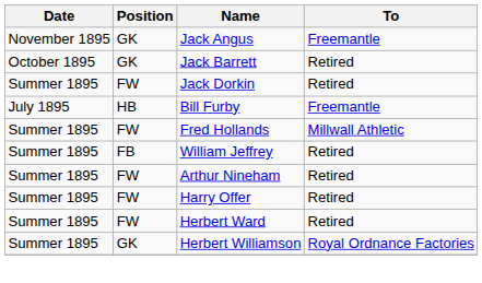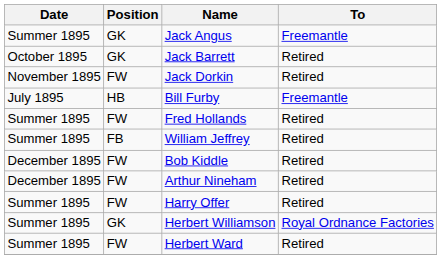 <table class="wikitable">
 <tr>
 <th>Date</th>
 <th>Position</th>
 <th>Name</th>
 <th>To</th>
 </tr>
 <tr>
-<td>November 1895</td>
+<td>Summer 1895</td>
 <td>GK</td>
 <td><a href='#'>Jack Angus</a></td>
 <td><a href='#'>Freemantle</a></td>
 </tr>
 <tr>
 <td>October 1895</td>
 <td>GK</td>
 <td><a href='#'>Jack Barrett</a></td>
 <td>Retired</td>
 </tr>
 <tr>
-<td>Summer 1895</td>
+<td>November 1895</td>
 <td>FW</td>
 <td><a href='#'>Jack Dorkin</a></td>
 <td>Retired</td>
 </tr>
 <tr>
 <td>July 1895</td>
 <td>HB</td>
 <td><a href='#'>Bill Furby</a></td>
 <td><a href='#'>Freemantle</a></td>
 </tr>
 <tr>
 <td>Summer 1895</td>
 <td>FW</td>
 <td><a href='#'>Fred Hollands</a></td>
-<td><a href='#'>Millwall Athletic</a></td>
+<td>Retired</td>
 </tr>
 <tr>
 <td>Summer 1895</td>
 <td>FB</td>
 <td><a href='#'>William Jeffrey</a></td>
 <td>Retired</td>
 </tr>
 <tr>
-<td>Summer 1895</td>
+<td>December 1895</td>
+<td>FW</td>
+<td><a href='#'>Bob Kiddle</a></td>
+<td>Retired</td>
+</tr>
+<tr>
+<td>December 1895</td>
 <td>FW</td>
 <td><a href='#'>Arthur Nineham</a></td>
 <td>Retired</td>
 </tr>
 <tr>
 <td>Summer 1895</td>
 <td>FW</td>
 <td><a href='#'>Harry Offer</a></td>
 <td>Retired</td>
 </tr>
 <tr>
 <td>Summer 1895</td>
+<td>GK</td>
+<td><a href='#'>Herbert Williamson</a></td>
+<td><a href='#'>Royal Ordnance Factories</a></td>
+</tr>
+<tr>
+<td>Summer 1895</td>
 <td>FW</td>
 <td><a href='#'>Herbert Ward</a></td>
 <td>Retired</td>
 </tr>
 <tr>
-<td>Summer 1895</td>
-<td>GK</td>
-<td><a href='#'>Herbert Williamson</a></td>
-<td><a href='#'>Royal Ordnance Factories</a></td>
-</tr>
-<tr>
 </tr>
 </table>
